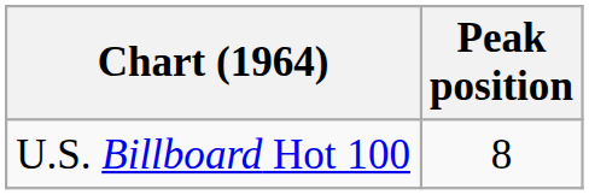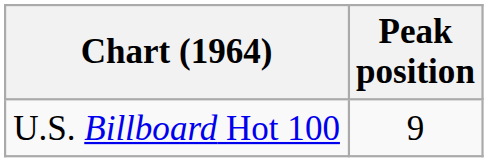 <table class="wikitable">
 <tr>
 <th>Chart (1964)</th>
 <th>Peak<br>position</th>
 </tr>
 <tr>
 <td>U.S. <a href='#'><em>Billboard</em> Hot 100</a></td>
-<td align="center">8</td>
+<td align="center">9</td>
 </tr>
 </table>
